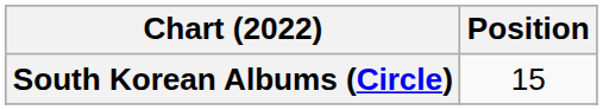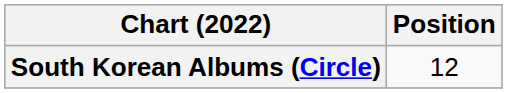 <table class="wikitable plainrowheaders" style="text-align:center">
 <tr>
 <th scope="col">Chart (2022)</th>
 <th scope="col">Position</th>
 </tr>
 <tr>
 <th scope="row">South Korean Albums (<a href='#'>Circle</a>)</th>
-<td>15</td>
+<td>12</td>
 </tr>
 </table>
